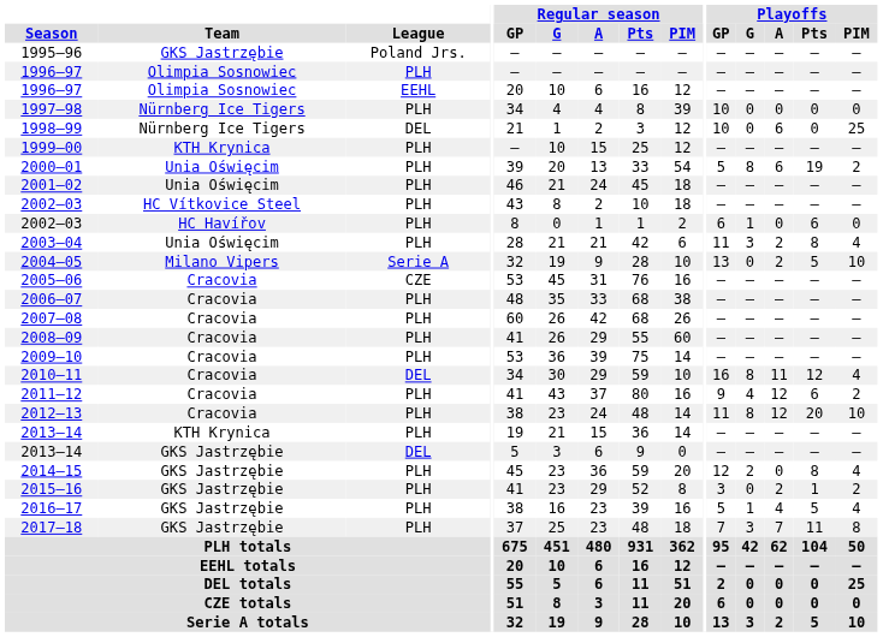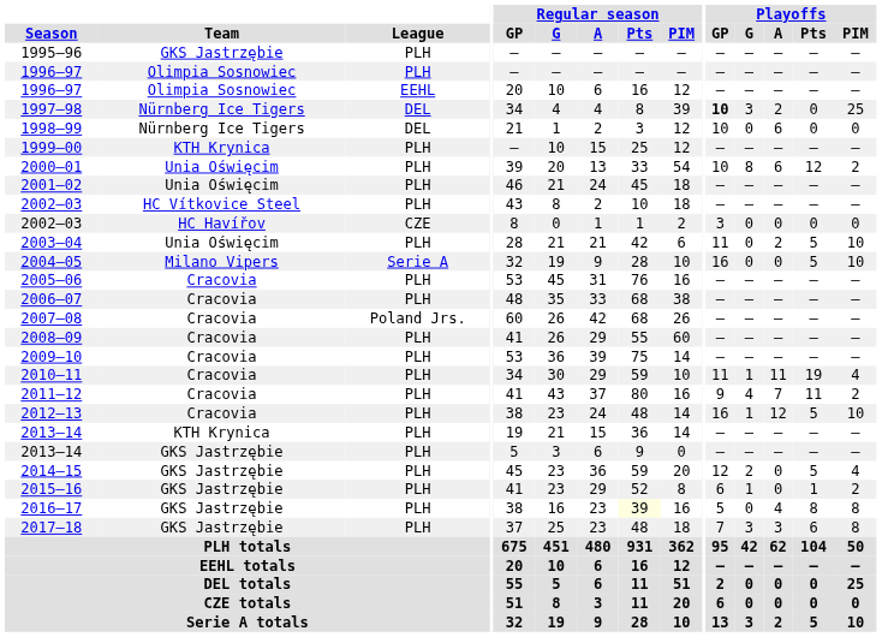 <table border="0" cellpadding="1" cellspacing="0" style="text-align:center; width:60em">
 <tr bgcolor="#e0e0e0">
 <th colspan="3" bgcolor="#ffffff"></th>
 <th rowspan="99" bgcolor="#ffffff"></th>
 <th colspan="5"><a href='#'>Regular season</a></th>
 <th rowspan="99" bgcolor="#ffffff"></th>
 <th colspan="5"><a href='#'>Playoffs</a></th>
 </tr>
 <tr bgcolor="#e0e0e0">
 <th><a href='#'>Season</a></th>
 <th>Team</th>
 <th>League</th>
 <th>GP</th>
 <th><a href='#'>G</a></th>
 <th><a href='#'>A</a></th>
 <th><a href='#'>Pts</a></th>
 <th><a href='#'>PIM</a></th>
 <th>GP</th>
 <th>G</th>
 <th>A</th>
 <th>Pts</th>
 <th>PIM</th>
 </tr>
 <tr>
 <td>1995–96</td>
 <td><a href='#'>GKS Jastrzębie</a></td>
-<td>Poland Jrs.</td>
+<td>PLH</td>
 <td>—</td>
 <td>—</td>
 <td>—</td>
 <td>—</td>
 <td>—</td>
 <td>—</td>
 <td>—</td>
 <td>—</td>
 <td>—</td>
 <td>—</td>
 </tr>
 <tr bgcolor="#f0f0f0">
 <td><a href='#'>1996–97</a></td>
 <td><a href='#'>Olimpia Sosnowiec</a></td>
 <td><a href='#'>PLH</a></td>
 <td>—</td>
 <td>—</td>
 <td>—</td>
 <td>—</td>
 <td>—</td>
 <td>—</td>
 <td>—</td>
 <td>—</td>
 <td>—</td>
 <td>—</td>
 </tr>
 <tr>
 <td><a href='#'>1996–97</a></td>
 <td><a href='#'>Olimpia Sosnowiec</a></td>
 <td><a href='#'>EEHL</a></td>
 <td>20</td>
 <td>10</td>
 <td>6</td>
 <td>16</td>
 <td>12</td>
 <td>—</td>
 <td>—</td>
 <td>—</td>
 <td>—</td>
 <td>—</td>
 </tr>
 <tr bgcolor="#f0f0f0">
 <td><a href='#'>1997–98</a></td>
 <td><a href='#'>Nürnberg Ice Tigers</a></td>
-<td>PLH</td>
+<td><a href='#'>DEL</a></td>
 <td>34</td>
 <td>4</td>
 <td>4</td>
 <td>8</td>
 <td>39</td>
-<td>10</td>
+<td><strong>10</strong></td>
+<td>3</td>
+<td>2</td>
 <td>0</td>
-<td>0</td>
-<td>0</td>
-<td>0</td>
+<td>25</td>
 </tr>
 <tr>
 <td><a href='#'>1998–99</a></td>
 <td>Nürnberg Ice Tigers</td>
 <td>DEL</td>
 <td>21</td>
 <td>1</td>
 <td>2</td>
 <td>3</td>
 <td>12</td>
 <td>10</td>
 <td>0</td>
 <td>6</td>
 <td>0</td>
-<td>25</td>
+<td>0</td>
 </tr>
 <tr bgcolor="#f0f0f0">
 <td><a href='#'>1999–00</a></td>
 <td><a href='#'>KTH Krynica</a></td>
 <td>PLH</td>
 <td>—</td>
 <td>10</td>
 <td>15</td>
 <td>25</td>
 <td>12</td>
 <td>—</td>
 <td>—</td>
 <td>—</td>
 <td>—</td>
 <td>—</td>
 </tr>
 <tr>
 <td><a href='#'>2000–01</a></td>
 <td><a href='#'>Unia Oświęcim</a></td>
 <td>PLH</td>
 <td>39</td>
 <td>20</td>
 <td>13</td>
 <td>33</td>
 <td>54</td>
-<td>5</td>
+<td>10</td>
 <td>8</td>
 <td>6</td>
-<td>19</td>
+<td>12</td>
 <td>2</td>
 </tr>
 <tr bgcolor="#f0f0f0">
 <td><a href='#'>2001–02</a></td>
 <td>Unia Oświęcim</td>
 <td>PLH</td>
 <td>46</td>
 <td>21</td>
 <td>24</td>
 <td>45</td>
 <td>18</td>
 <td>—</td>
 <td>—</td>
 <td>—</td>
 <td>—</td>
 <td>—</td>
 </tr>
 <tr>
 <td><a href='#'>2002–03</a></td>
 <td><a href='#'>HC Vítkovice Steel</a></td>
 <td>PLH</td>
 <td>43</td>
 <td>8</td>
 <td>2</td>
 <td>10</td>
 <td>18</td>
 <td>—</td>
 <td>—</td>
 <td>—</td>
 <td>—</td>
 <td>—</td>
 </tr>
 <tr bgcolor="#f0f0f0">
 <td>2002–03</td>
 <td><a href='#'>HC Havířov</a></td>
-<td>PLH</td>
+<td>CZE</td>
 <td>8</td>
 <td>0</td>
 <td>1</td>
 <td>1</td>
 <td>2</td>
-<td>6</td>
-<td>1</td>
+<td>3</td>
 <td>0</td>
-<td>6</td>
+<td>0</td>
+<td>0</td>
 <td>0</td>
 </tr>
 <tr>
 <td><a href='#'>2003–04</a></td>
 <td>Unia Oświęcim</td>
 <td>PLH</td>
 <td>28</td>
 <td>21</td>
 <td>21</td>
 <td>42</td>
 <td>6</td>
 <td>11</td>
-<td>3</td>
+<td>0</td>
 <td>2</td>
-<td>8</td>
-<td>4</td>
+<td>5</td>
+<td>10</td>
 </tr>
 <tr bgcolor="#f0f0f0">
 <td><a href='#'>2004–05</a></td>
 <td><a href='#'>Milano Vipers</a></td>
 <td><a href='#'>Serie A</a></td>
 <td>32</td>
 <td>19</td>
 <td>9</td>
 <td>28</td>
 <td>10</td>
-<td>13</td>
+<td>16</td>
 <td>0</td>
-<td>2</td>
+<td>0</td>
 <td>5</td>
 <td>10</td>
 </tr>
 <tr>
 <td><a href='#'>2005–06</a></td>
 <td><a href='#'>Cracovia</a></td>
-<td>CZE</td>
+<td>PLH</td>
 <td>53</td>
 <td>45</td>
 <td>31</td>
 <td>76</td>
 <td>16</td>
 <td>—</td>
 <td>—</td>
 <td>—</td>
 <td>—</td>
 <td>—</td>
 </tr>
 <tr bgcolor="#f0f0f0">
 <td><a href='#'>2006–07</a></td>
 <td>Cracovia</td>
 <td>PLH</td>
 <td>48</td>
 <td>35</td>
 <td>33</td>
 <td>68</td>
 <td>38</td>
 <td>—</td>
 <td>—</td>
 <td>—</td>
 <td>—</td>
 <td>—</td>
 </tr>
 <tr>
 <td><a href='#'>2007–08</a></td>
 <td>Cracovia</td>
-<td>PLH</td>
+<td>Poland Jrs.</td>
 <td>60</td>
 <td>26</td>
 <td>42</td>
 <td>68</td>
 <td>26</td>
 <td>—</td>
 <td>—</td>
 <td>—</td>
 <td>—</td>
 <td>—</td>
 </tr>
 <tr bgcolor="#f0f0f0">
 <td><a href='#'>2008–09</a></td>
 <td>Cracovia</td>
 <td>PLH</td>
 <td>41</td>
 <td>26</td>
 <td>29</td>
 <td>55</td>
 <td>60</td>
 <td>—</td>
 <td>—</td>
 <td>—</td>
 <td>—</td>
 <td>—</td>
 </tr>
 <tr>
 <td><a href='#'>2009–10</a></td>
 <td>Cracovia</td>
 <td>PLH</td>
 <td>53</td>
 <td>36</td>
 <td>39</td>
 <td>75</td>
 <td>14</td>
 <td>—</td>
 <td>—</td>
 <td>—</td>
 <td>—</td>
 <td>—</td>
 </tr>
 <tr bgcolor="#f0f0f0">
 <td><a href='#'>2010–11</a></td>
 <td>Cracovia</td>
-<td><a href='#'>DEL</a></td>
+<td>PLH</td>
 <td>34</td>
 <td>30</td>
 <td>29</td>
 <td>59</td>
 <td>10</td>
-<td>16</td>
-<td>8</td>
 <td>11</td>
-<td>12</td>
+<td>1</td>
+<td>11</td>
+<td>19</td>
 <td>4</td>
 </tr>
 <tr>
 <td><a href='#'>2011–12</a></td>
 <td>Cracovia</td>
 <td>PLH</td>
 <td>41</td>
 <td>43</td>
 <td>37</td>
 <td>80</td>
 <td>16</td>
 <td>9</td>
 <td>4</td>
-<td>12</td>
-<td>6</td>
+<td>7</td>
+<td>11</td>
 <td>2</td>
 </tr>
 <tr bgcolor="#f0f0f0">
 <td><a href='#'>2012–13</a></td>
 <td>Cracovia</td>
 <td>PLH</td>
 <td>38</td>
 <td>23</td>
 <td>24</td>
 <td>48</td>
 <td>14</td>
-<td>11</td>
-<td>8</td>
+<td>16</td>
+<td>1</td>
 <td>12</td>
-<td>20</td>
+<td>5</td>
 <td>10</td>
 </tr>
 <tr>
 <td><a href='#'>2013–14</a></td>
 <td>KTH Krynica</td>
 <td>PLH</td>
 <td>19</td>
 <td>21</td>
 <td>15</td>
 <td>36</td>
 <td>14</td>
 <td>—</td>
 <td>—</td>
 <td>—</td>
 <td>—</td>
 <td>—</td>
 </tr>
 <tr bgcolor="#f0f0f0">
 <td>2013–14</td>
 <td>GKS Jastrzębie</td>
-<td><a href='#'>DEL</a></td>
+<td>PLH</td>
 <td>5</td>
 <td>3</td>
 <td>6</td>
 <td>9</td>
 <td>0</td>
 <td>—</td>
 <td>—</td>
 <td>—</td>
 <td>—</td>
 <td>—</td>
 </tr>
 <tr>
 <td><a href='#'>2014–15</a></td>
 <td>GKS Jastrzębie</td>
 <td>PLH</td>
 <td>45</td>
 <td>23</td>
 <td>36</td>
 <td>59</td>
 <td>20</td>
 <td>12</td>
 <td>2</td>
 <td>0</td>
-<td>8</td>
+<td>5</td>
 <td>4</td>
 </tr>
 <tr bgcolor="#f0f0f0">
 <td><a href='#'>2015–16</a></td>
 <td>GKS Jastrzębie</td>
 <td>PLH</td>
 <td>41</td>
 <td>23</td>
 <td>29</td>
 <td>52</td>
 <td>8</td>
-<td>3</td>
+<td>6</td>
+<td>1</td>
 <td>0</td>
-<td>2</td>
 <td>1</td>
 <td>2</td>
 </tr>
 <tr>
 <td><a href='#'>2016–17</a></td>
 <td>GKS Jastrzębie</td>
 <td>PLH</td>
 <td>38</td>
 <td>16</td>
 <td>23</td>
-<td>39</td>
+<td style="background: lightyellow;">39</td>
 <td>16</td>
 <td>5</td>
-<td>1</td>
+<td>0</td>
 <td>4</td>
-<td>5</td>
-<td>4</td>
+<td>8</td>
+<td>8</td>
 </tr>
 <tr bgcolor="#f0f0f0">
 <td><a href='#'>2017–18</a></td>
 <td>GKS Jastrzębie</td>
 <td>PLH</td>
 <td>37</td>
 <td>25</td>
 <td>23</td>
 <td>48</td>
 <td>18</td>
 <td>7</td>
 <td>3</td>
-<td>7</td>
-<td>11</td>
+<td>3</td>
+<td>6</td>
 <td>8</td>
 </tr>
 <tr bgcolor="#e0e0e0">
 <th colspan="3">PLH totals</th>
 <th>675</th>
 <th>451</th>
 <th>480</th>
 <th>931</th>
 <th>362</th>
 <th>95</th>
 <th>42</th>
 <th>62</th>
 <th>104</th>
 <th>50</th>
 </tr>
 <tr bgcolor="#e0e0e0">
 <th colspan="3">EEHL totals</th>
 <th>20</th>
 <th>10</th>
 <th>6</th>
 <th>16</th>
 <th>12</th>
 <th>—</th>
 <th>—</th>
 <th>—</th>
 <th>—</th>
 <th>—</th>
 </tr>
 <tr bgcolor="#e0e0e0">
 <th colspan="3">DEL totals</th>
 <th>55</th>
 <th>5</th>
 <th>6</th>
 <th>11</th>
 <th>51</th>
 <th>2</th>
 <th>0</th>
 <th>0</th>
 <th>0</th>
 <th>25</th>
 </tr>
 <tr bgcolor="#e0e0e0">
 <th colspan="3">CZE totals</th>
 <th>51</th>
 <th>8</th>
 <th>3</th>
 <th>11</th>
 <th>20</th>
 <th>6</th>
 <th>0</th>
 <th>0</th>
 <th>0</th>
 <th>0</th>
 </tr>
 <tr bgcolor="#e0e0e0">
 <th colspan="3">Serie A totals</th>
 <th>32</th>
 <th>19</th>
 <th>9</th>
 <th>28</th>
 <th>10</th>
 <th>13</th>
 <th>3</th>
 <th>2</th>
 <th>5</th>
 <th>10</th>
 </tr>
 </table>
